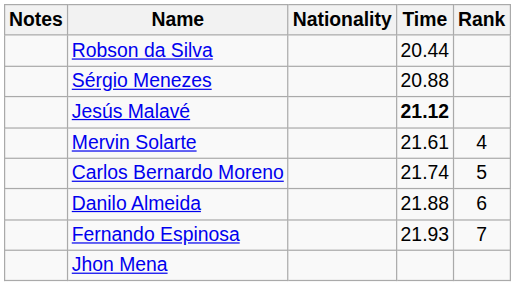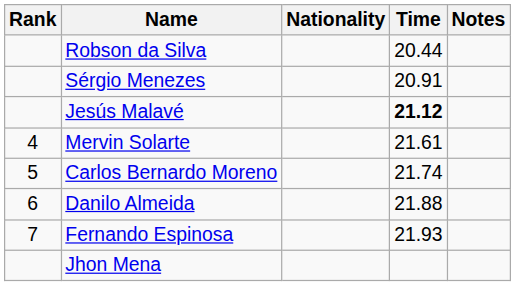 <table class="wikitable sortable" style="text-align:center">
 <tr>
-<th>Notes</th>
+<th>Rank</th>
 <th>Name</th>
 <th>Nationality</th>
 <th>Time</th>
-<th>Rank</th>
+<th>Notes</th>
 </tr>
 <tr>
 <td></td>
 <td align=left><a href='#'>Robson da Silva</a></td>
 <td align=left></td>
 <td>20.44</td>
 <td></td>
 </tr>
 <tr>
 <td></td>
 <td align=left><a href='#'>Sérgio Menezes</a></td>
 <td align=left></td>
-<td>20.88</td>
+<td>20.91</td>
 <td></td>
 </tr>
 <tr>
 <td></td>
 <td align=left><a href='#'>Jesús Malavé</a></td>
 <td align=left></td>
 <td><strong>21.12</strong></td>
 <td></td>
 </tr>
 <tr>
-<td></td>
+<td>4</td>
 <td align=left><a href='#'>Mervin Solarte</a></td>
 <td align=left></td>
 <td>21.61</td>
-<td>4</td>
+<td></td>
 </tr>
 <tr>
-<td></td>
+<td>5</td>
 <td align=left><a href='#'>Carlos Bernardo Moreno</a></td>
 <td align=left></td>
 <td>21.74</td>
-<td>5</td>
+<td></td>
 </tr>
 <tr>
-<td></td>
+<td>6</td>
 <td align=left><a href='#'>Danilo Almeida</a></td>
 <td align=left></td>
 <td>21.88</td>
-<td>6</td>
+<td></td>
 </tr>
 <tr>
-<td></td>
+<td>7</td>
 <td align=left><a href='#'>Fernando Espinosa</a></td>
 <td align=left></td>
 <td>21.93</td>
-<td>7</td>
+<td></td>
 </tr>
 <tr>
 <td></td>
 <td align=left><a href='#'>Jhon Mena</a></td>
 <td align=left></td>
 <td></td>
 <td></td>
 </tr>
 </table>
